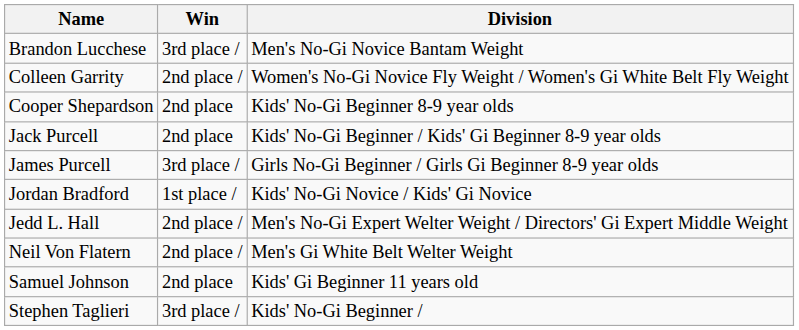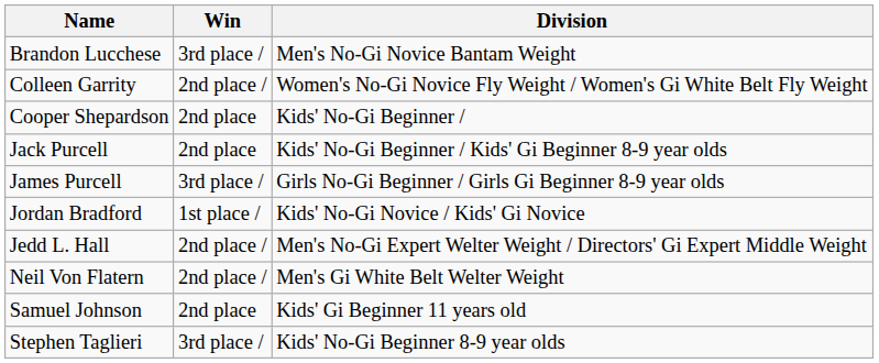 <table class="wikitable">
 <tr>
 <th>Name</th>
 <th>Win</th>
 <th>Division</th>
 </tr>
 <tr>
 <td>Brandon Lucchese</td>
 <td>3rd place / </td>
 <td>Men's No-Gi Novice Bantam Weight</td>
 </tr>
 <tr>
 <td>Colleen Garrity</td>
 <td>2nd place / </td>
 <td>Women's No-Gi Novice Fly Weight / Women's Gi White Belt Fly Weight</td>
 </tr>
 <tr>
 <td>Cooper Shepardson</td>
 <td>2nd place</td>
-<td>Kids' No-Gi Beginner  8-9  year olds</td>
+<td>Kids' No-Gi Beginner  / </td>
 </tr>
 <tr>
 <td>Jack Purcell</td>
 <td>2nd place</td>
 <td>Kids' No-Gi Beginner  / Kids' Gi Beginner  8-9 year olds</td>
 </tr>
 <tr>
 <td>James Purcell</td>
 <td>3rd place / </td>
 <td>Girls No-Gi Beginner  / Girls Gi Beginner  8-9 year olds</td>
 </tr>
 <tr>
 <td>Jordan Bradford</td>
 <td>1st place / </td>
 <td>Kids' No-Gi Novice  / Kids' Gi Novice </td>
 </tr>
 <tr>
 <td>Jedd L. Hall</td>
 <td>2nd place  / </td>
 <td>Men's No-Gi Expert Welter Weight / Directors' Gi Expert Middle Weight</td>
 </tr>
 <tr>
 <td>Neil Von Flatern</td>
 <td>2nd place / </td>
 <td>Men's Gi White Belt Welter Weight</td>
 </tr>
 <tr>
 <td>Samuel Johnson</td>
 <td>2nd place</td>
 <td>Kids' Gi Beginner  11 years old</td>
 </tr>
 <tr>
 <td>Stephen Taglieri</td>
 <td>3rd place / </td>
-<td>Kids' No-Gi Beginner  / </td>
+<td>Kids' No-Gi Beginner  8-9  year olds</td>
 </tr>
 </table>
